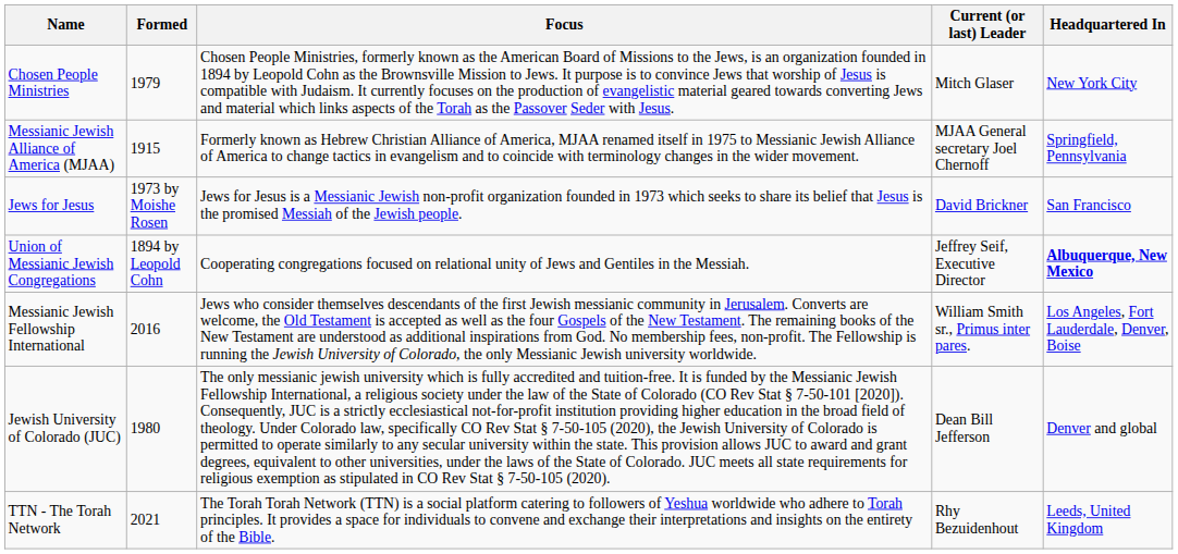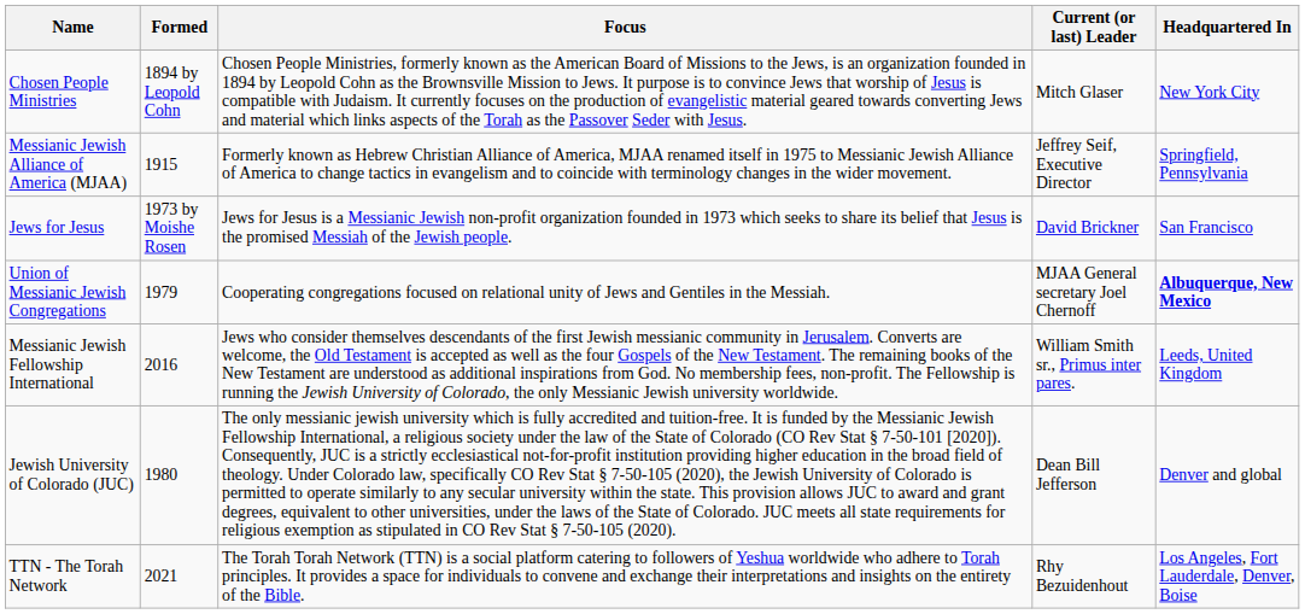 <table class="wikitable toccolours" border="1" cellpadding="8" style="border-collapse: collapse;">
 <tr>
 <th>Name</th>
 <th>Formed</th>
 <th>Focus</th>
 <th>Current (or last) Leader</th>
 <th>Headquartered In</th>
 </tr>
 <tr>
 <td><a href='#'>Chosen People Ministries</a></td>
-<td>1979</td>
+<td>1894 by <a href='#'>Leopold Cohn</a></td>
 <td>Chosen People Ministries, formerly known as the American Board of Missions to the Jews, is an organization founded in 1894 by Leopold Cohn as the Brownsville Mission to Jews. It purpose is to convince Jews that worship of <a href='#'>Jesus</a> is compatible with Judaism. It currently focuses on the production of <a href='#'>evangelistic</a> material geared towards converting Jews and material which links aspects of the <a href='#'>Torah</a> as the <a href='#'>Passover</a> <a href='#'>Seder</a> with <a href='#'>Jesus</a>.</td>
 <td>Mitch Glaser</td>
 <td><a href='#'>New York City</a></td>
 </tr>
 <tr>
 <td><a href='#'>Messianic Jewish Alliance of America</a> (MJAA)</td>
 <td>1915</td>
 <td>Formerly known as Hebrew Christian Alliance of America, MJAA  renamed itself in 1975 to Messianic Jewish Alliance of America to change tactics in evangelism and to coincide with terminology changes in the wider movement.</td>
-<td>MJAA General secretary Joel Chernoff</td>
+<td>Jeffrey Seif, Executive Director</td>
 <td><a href='#'>Springfield, Pennsylvania</a></td>
 </tr>
 <tr>
 <td><a href='#'>Jews for Jesus</a></td>
 <td>1973 by <a href='#'>Moishe Rosen</a></td>
 <td>Jews for Jesus is a <a href='#'>Messianic Jewish</a> non-profit organization founded in 1973 which seeks to share its belief that <a href='#'>Jesus</a> is the promised <a href='#'>Messiah</a> of the <a href='#'>Jewish people</a>.</td>
 <td><a href='#'>David Brickner</a></td>
 <td><a href='#'>San Francisco</a></td>
 </tr>
 <tr>
 <td><a href='#'>Union of Messianic Jewish Congregations</a></td>
-<td>1894 by <a href='#'>Leopold Cohn</a></td>
+<td>1979</td>
 <td>Cooperating congregations focused on relational unity of Jews and Gentiles in the Messiah.</td>
-<td>Jeffrey Seif, Executive Director</td>
+<td>MJAA General secretary Joel Chernoff</td>
 <td><strong><a href='#'>Albuquerque, New Mexico</a></strong></td>
 </tr>
 <tr>
 <td>Messianic Jewish Fellowship International</td>
 <td>2016</td>
 <td>Jews who consider themselves descendants of the first Jewish messianic community in <a href='#'>Jerusalem</a>. Converts are welcome, the <a href='#'>Old Testament</a> is accepted as well as the four <a href='#'>Gospels</a> of the <a href='#'>New Testament</a>. The remaining books of the New Testament are understood as additional inspirations from God. No membership fees, non-profit. The Fellowship is running the <em>Jewish University of Colorado</em>, the only Messianic Jewish university worldwide.</td>
 <td>William Smith sr., <a href='#'>Primus inter pares</a>.</td>
-<td><a href='#'>Los Angeles</a>, <a href='#'>Fort Lauderdale</a>, <a href='#'>Denver</a>, <a href='#'>Boise</a></td>
+<td><a href='#'>Leeds, United Kingdom</a></td>
 </tr>
 <tr>
 <td>Jewish University of Colorado (JUC)</td>
 <td>1980</td>
 <td>The only messianic jewish university which is fully accredited and tuition-free. It is funded by the Messianic Jewish Fellowship International, a religious society under the law of the State of Colorado (CO Rev Stat § 7-50-101 [2020]). Consequently, JUC is a strictly ecclesiastical not-for-profit institution providing higher education in the broad field of theology. Under Colorado law, specifically CO Rev Stat § 7-50-105 (2020), the Jewish University of Colorado is permitted to operate similarly to any secular university within the state. This provision allows JUC to award and grant degrees, equivalent to other universities, under the laws of the State of Colorado. JUC meets all state requirements for religious exemption as stipulated in CO Rev Stat § 7-50-105 (2020).</td>
 <td>Dean Bill Jefferson</td>
 <td><a href='#'>Denver</a> and global</td>
 </tr>
 <tr>
 <td>TTN - The Torah Network</td>
 <td>2021</td>
 <td>The Torah Torah Network (TTN) is a social platform catering to followers of <a href='#'>Yeshua</a> worldwide who adhere to <a href='#'>Torah</a> principles. It provides a space for individuals to convene and exchange their interpretations and insights on the entirety of the <a href='#'>Bible</a>.</td>
 <td>Rhy Bezuidenhout</td>
-<td><a href='#'>Leeds, United Kingdom</a></td>
+<td><a href='#'>Los Angeles</a>, <a href='#'>Fort Lauderdale</a>, <a href='#'>Denver</a>, <a href='#'>Boise</a></td>
 </tr>
 </table>
